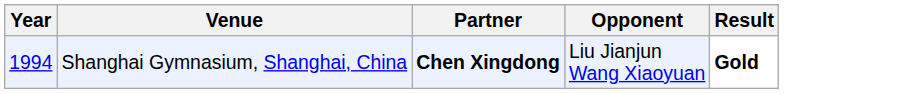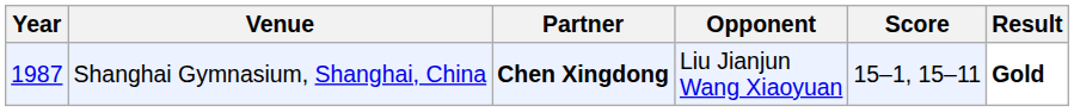 <table class="sortable wikitable" style="font-size: 90%;">
 <tr>
 <th>Year</th>
 <th>Venue</th>
 <th>Partner</th>
 <th>Opponent</th>
+<th>Score</th>
 <th>Result</th>
 </tr>
 <tr style="background:#ECF2FF">
-<td align="center"><a href='#'>1994</a></td>
+<td align="center"><a href='#'>1987</a></td>
 <td align="left">Shanghai Gymnasium, <a href='#'>Shanghai, China</a></td>
 <td align="left"><strong> Chen Xingdong</strong></td>
 <td align="left"> Liu Jianjun <br>  <a href='#'>Wang Xiaoyuan</a></td>
+<td align="left">15–1, 15–11</td>
 <td style="text-align:left; background:white"> <strong>Gold</strong></td>
 </tr>
 </table>
